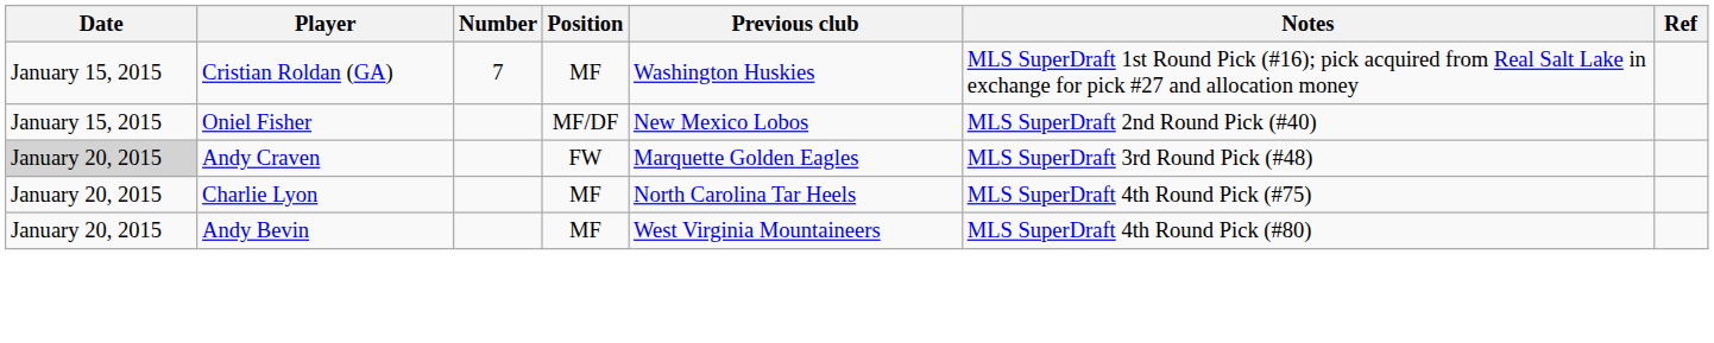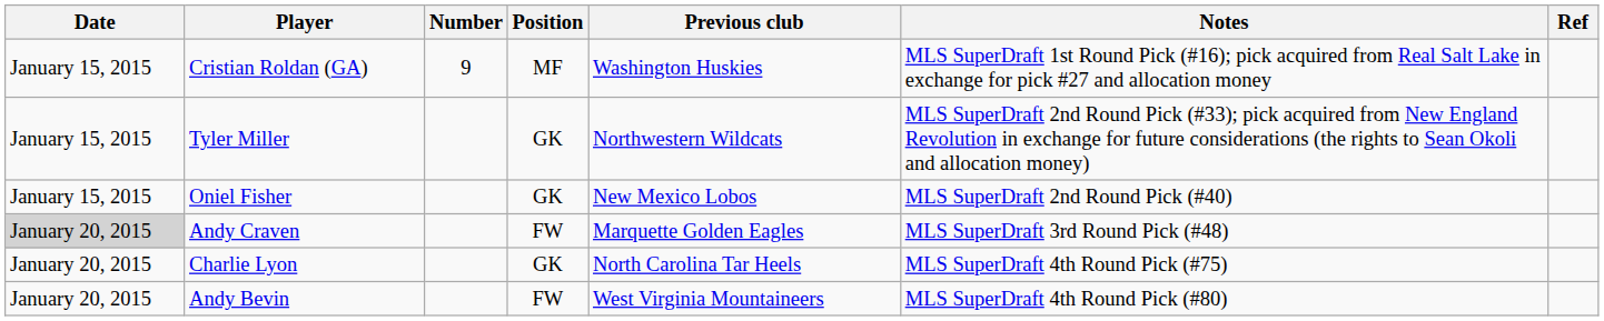 <table class="wikitable" style="text-align:left; font-size:95%;">
 <tr>
 <th style="background:; width:125px;">Date</th>
 <th style="background:; width:170px;">Player</th>
 <th style="background:; width:50px;">Number</th>
 <th style="background:; width:50px;">Position</th>
 <th style="background:; width:223px;">Previous club</th>
 <th style="background:; width:470px;">Notes</th>
 <th style="background:; width:30px;">Ref</th>
 </tr>
 <tr>
 <td>January 15, 2015</td>
 <td> <a href='#'>Cristian Roldan</a> (<a href='#'>GA</a>)</td>
-<td align=center>7</td>
+<td align=center>9</td>
 <td align=center>MF</td>
 <td> <a href='#'>Washington Huskies</a></td>
 <td><a href='#'>MLS SuperDraft</a> 1st Round Pick (#16); pick acquired from <a href='#'>Real Salt Lake</a> in exchange for pick #27 and allocation money</td>
 <td></td>
 </tr>
 <tr>
 <td>January 15, 2015</td>
+<td> <a href='#'>Tyler Miller</a></td>
+<td align=center></td>
+<td align=center>GK</td>
+<td> <a href='#'>Northwestern Wildcats</a></td>
+<td><a href='#'>MLS SuperDraft</a> 2nd Round Pick (#33); pick acquired from <a href='#'>New England Revolution</a> in exchange for future considerations (the rights to <a href='#'>Sean Okoli</a> and allocation money)</td>
+<td></td>
+</tr>
+<tr>
+<td>January 15, 2015</td>
 <td> <a href='#'>Oniel Fisher</a></td>
 <td align=center></td>
-<td align=center>MF/DF</td>
+<td align=center>GK</td>
 <td> <a href='#'>New Mexico Lobos</a></td>
 <td><a href='#'>MLS SuperDraft</a> 2nd Round Pick (#40)</td>
 <td></td>
 </tr>
 <tr>
 <td style="background: lightgrey;">January 20, 2015</td>
 <td> <a href='#'>Andy Craven</a></td>
 <td align=center></td>
 <td align=center>FW</td>
 <td> <a href='#'>Marquette Golden Eagles</a></td>
 <td><a href='#'>MLS SuperDraft</a> 3rd Round Pick (#48)</td>
 <td></td>
 </tr>
 <tr>
 <td>January 20, 2015</td>
 <td> <a href='#'>Charlie Lyon</a></td>
 <td align=center></td>
-<td align=center>MF</td>
+<td align=center>GK</td>
 <td> <a href='#'>North Carolina Tar Heels</a></td>
 <td><a href='#'>MLS SuperDraft</a> 4th Round Pick (#75)</td>
 <td></td>
 </tr>
 <tr>
 <td>January 20, 2015</td>
 <td> <a href='#'>Andy Bevin</a></td>
 <td align=center></td>
-<td align=center>MF</td>
+<td align=center>FW</td>
 <td> <a href='#'>West Virginia Mountaineers</a></td>
 <td><a href='#'>MLS SuperDraft</a> 4th Round Pick (#80)</td>
 <td></td>
 </tr>
 </table>
